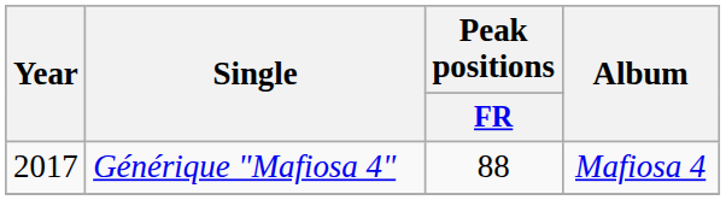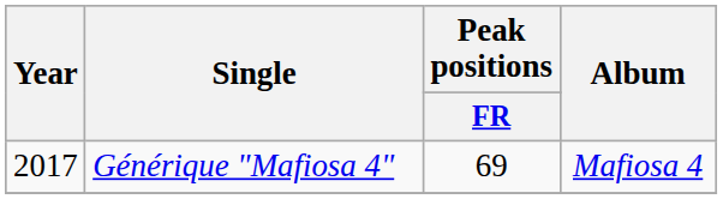 <table class="wikitable">
 <tr>
 <th align="center" rowspan="2" width="10">Year</th>
 <th align="center" rowspan="2" width="160">Single</th>
 <th align="center" colspan="1" width="20">Peak positions</th>
 <th align="center" rowspan="2" width="70">Album</th>
 </tr>
 <tr>
 <th scope="col" style="width:3em;font-size:90%;"><a href='#'>FR</a><br></th>
 </tr>
 <tr>
 <td style="text-align:center;">2017</td>
 <td><em><a href='#'>Générique "Mafiosa 4"</a></em></td>
-<td style="text-align:center;">88</td>
+<td style="text-align:center;">69</td>
 <td style="text-align:center;"><em><a href='#'>Mafiosa 4</a></em></td>
 </tr>
 <tr>
 </tr>
 </table>
